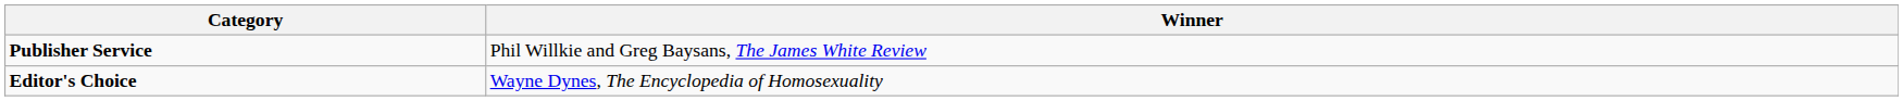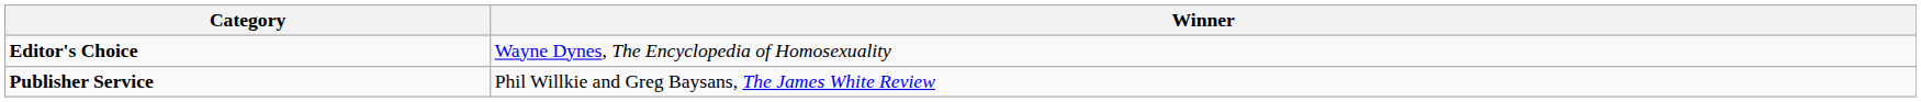 <table class="wikitable" width="100%">
 <tr>
 <th>Category</th>
 <th>Winner</th>
 </tr>
 <tr>
+<td><strong>Editor's Choice</strong></td>
+<td><a href='#'>Wayne Dynes</a>, <em>The Encyclopedia of Homosexuality</em></td>
+</tr>
+<tr>
 <td><strong>Publisher Service</strong></td>
 <td>Phil Willkie and Greg Baysans, <em><a href='#'>The James White Review</a></em></td>
 </tr>
-<tr>
-<td><strong>Editor's Choice</strong></td>
-<td><a href='#'>Wayne Dynes</a>, <em>The Encyclopedia of Homosexuality</em></td>
-</tr>
 </table>
